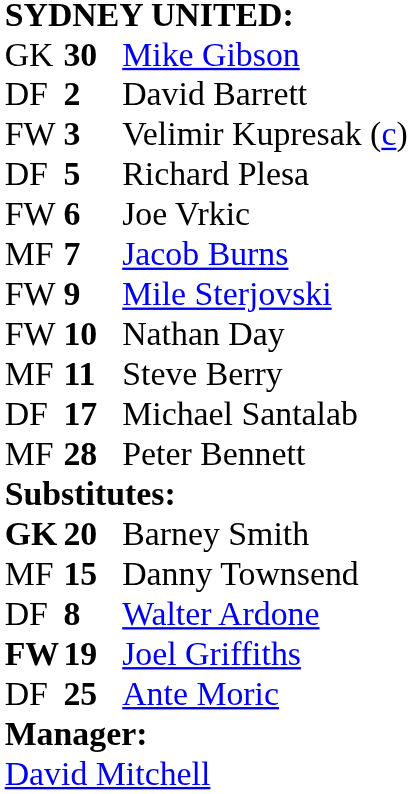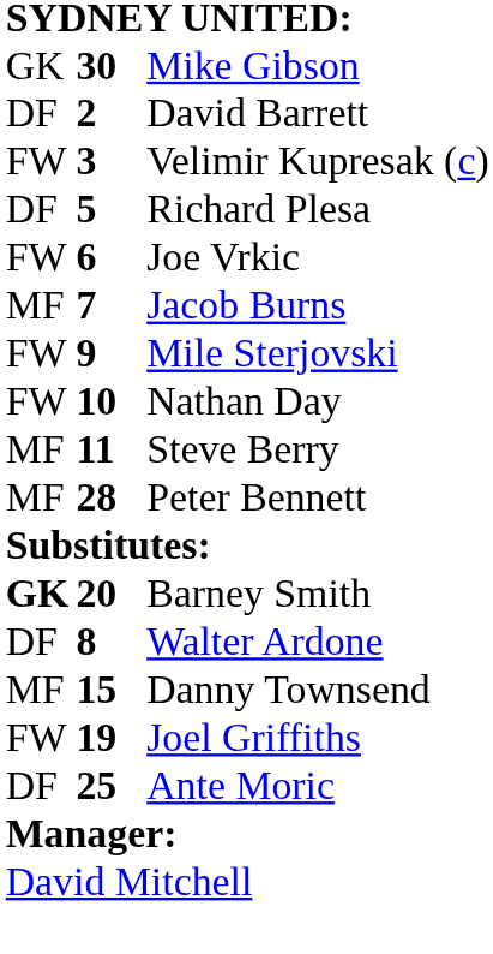 <table style="font-size: 90%" cellspacing="0" cellpadding="0" align=center>
 <tr>
 <td colspan="4"><strong>SYDNEY UNITED:</strong></td>
 </tr>
 <tr>
 <th width="25"></th>
 <th width="25"></th>
 </tr>
 <tr>
 <td>GK</td>
 <td><strong>30</strong></td>
 <td> <a href='#'>Mike Gibson</a></td>
 </tr>
 <tr>
 <td>DF</td>
 <td><strong>2</strong></td>
 <td> David Barrett</td>
 </tr>
 <tr>
 <td>FW</td>
 <td><strong>3</strong></td>
 <td> Velimir Kupresak (<a href='#'>c</a>)</td>
 </tr>
 <tr>
 <td>DF</td>
 <td><strong>5</strong></td>
 <td> Richard Plesa</td>
 </tr>
 <tr>
 <td>FW</td>
 <td><strong>6</strong></td>
 <td> Joe Vrkic</td>
 </tr>
 <tr>
 <td>MF</td>
 <td><strong>7</strong></td>
 <td> <a href='#'>Jacob Burns</a></td>
 <td></td>
 <td></td>
 </tr>
 <tr>
 <td>FW</td>
 <td><strong>9</strong></td>
 <td> <a href='#'>Mile Sterjovski</a></td>
 </tr>
 <tr>
 <td>FW</td>
 <td><strong>10</strong></td>
 <td> Nathan Day</td>
 <td></td>
 <td></td>
 </tr>
 <tr>
 <td>MF</td>
 <td><strong>11</strong></td>
 <td> Steve Berry</td>
 </tr>
 <tr>
-<td>DF</td>
-<td><strong>17</strong></td>
-<td> Michael Santalab</td>
-<td></td>
-<td></td>
-</tr>
-<tr>
 <td>MF</td>
 <td><strong>28</strong></td>
 <td> Peter Bennett</td>
 </tr>
 <tr>
 <td colspan=3><strong>Substitutes:</strong></td>
 </tr>
 <tr>
 <td><strong>GK</strong></td>
 <td><strong>20</strong></td>
 <td> Barney Smith</td>
 </tr>
 <tr>
+<td>DF</td>
+<td><strong>8</strong></td>
+<td> <a href='#'>Walter Ardone</a></td>
+<td></td>
+<td></td>
+</tr>
+<tr>
 <td>MF</td>
 <td><strong>15</strong></td>
 <td> Danny Townsend</td>
 <td></td>
 <td></td>
 </tr>
 <tr>
-<td>DF</td>
-<td><strong>8</strong></td>
-<td> <a href='#'>Walter Ardone</a></td>
-<td></td>
-<td></td>
-</tr>
-<tr>
-<td><strong>FW</strong></td>
+<td>FW</td>
 <td><strong>19</strong></td>
 <td> <a href='#'>Joel Griffiths</a></td>
 <td></td>
 <td></td>
 </tr>
 <tr>
 <td>DF</td>
 <td><strong>25</strong></td>
 <td> <a href='#'>Ante Moric</a></td>
 </tr>
 <tr>
 <td colspan=3><strong>Manager:</strong></td>
 </tr>
 <tr>
 <td colspan=4> <a href='#'>David Mitchell</a></td>
 </tr>
 </table>
